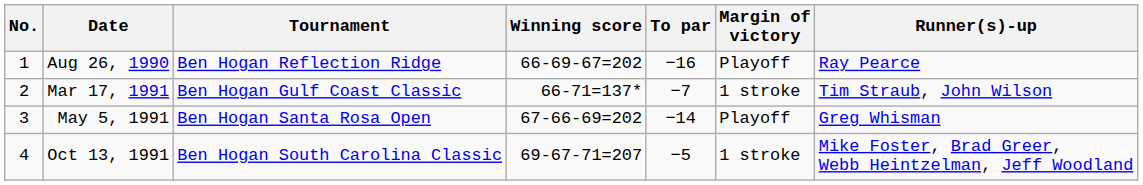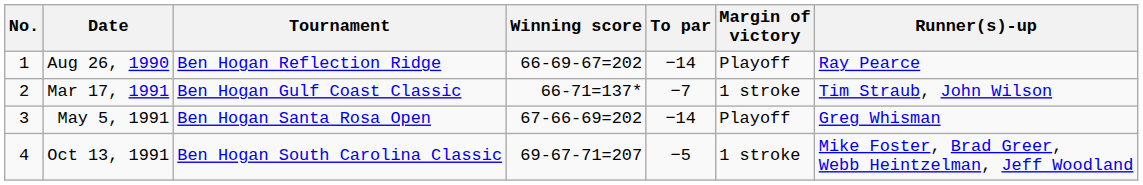 <table class="wikitable" style="font-size:95%;">
 <tr>
 <th>No.</th>
 <th>Date</th>
 <th>Tournament</th>
 <th>Winning score</th>
 <th>To par</th>
 <th>Margin of<br>victory</th>
 <th>Runner(s)-up</th>
 </tr>
 <tr>
 <td align=center>1</td>
 <td align=right>Aug 26, <a href='#'>1990</a></td>
 <td><a href='#'>Ben Hogan Reflection Ridge</a></td>
 <td align=right>66-69-67=202</td>
-<td align=center>−16</td>
+<td align=center>−14</td>
 <td>Playoff</td>
 <td> <a href='#'>Ray Pearce</a></td>
 </tr>
 <tr>
 <td align=center>2</td>
 <td align=right>Mar 17, <a href='#'>1991</a></td>
 <td><a href='#'>Ben Hogan Gulf Coast Classic</a></td>
 <td align=right>66-71=137*</td>
 <td align=center>−7</td>
 <td>1 stroke</td>
 <td> <a href='#'>Tim Straub</a>,  <a href='#'>John Wilson</a></td>
 </tr>
 <tr>
 <td align=center>3</td>
 <td align=right>May 5, 1991</td>
 <td><a href='#'>Ben Hogan Santa Rosa Open</a></td>
 <td align=right>67-66-69=202</td>
 <td align=center>−14</td>
 <td>Playoff</td>
 <td> <a href='#'>Greg Whisman</a></td>
 </tr>
 <tr>
 <td align=center>4</td>
 <td align=right>Oct 13, 1991</td>
 <td><a href='#'>Ben Hogan South Carolina Classic</a></td>
 <td align=right>69-67-71=207</td>
 <td align=center>−5</td>
 <td>1 stroke</td>
 <td> <a href='#'>Mike Foster</a>,  <a href='#'>Brad Greer</a>,<br> <a href='#'>Webb Heintzelman</a>,  <a href='#'>Jeff Woodland</a></td>
 </tr>
 </table>
